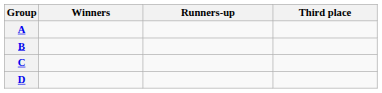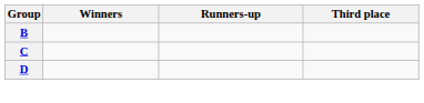 <table class=wikitable>
 <tr>
 <th>Group</th>
 <th width=150>Winners</th>
 <th width=190>Runners-up</th>
 <th width=150>Third place</th>
-</tr>
-<tr>
-<th><a href='#'>A</a></th>
-<td></td>
-<td></td>
-<td></td>
 </tr>
 <tr>
 <th><a href='#'>B</a></th>
 <td></td>
 <td></td>
 <td></td>
 </tr>
 <tr>
 <th><a href='#'>C</a></th>
 <td></td>
 <td></td>
 <td></td>
 </tr>
 <tr>
 <th><a href='#'>D</a></th>
 <td></td>
 <td></td>
 <td></td>
 </tr>
 </table>
